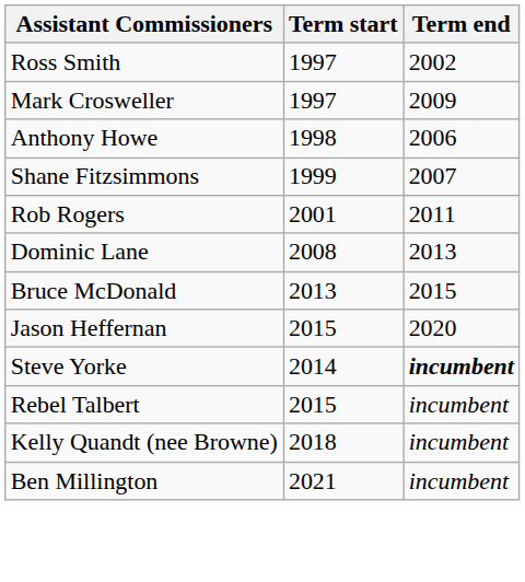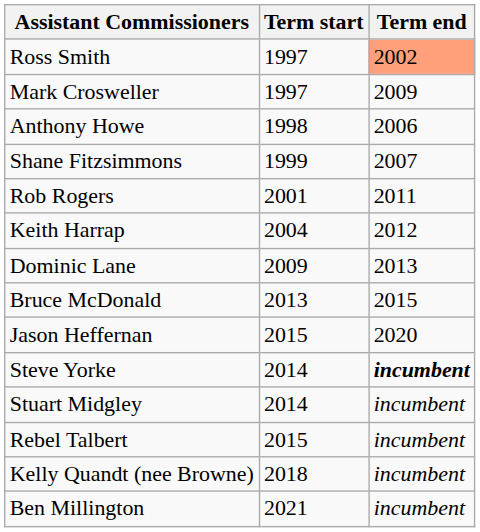 <table class="wikitable sortable">
 <tr>
 <th scope="col">Assistant Commissioners</th>
 <th scope="col">Term start</th>
 <th scope="col">Term end</th>
 </tr>
 <tr>
 <td>Ross Smith</td>
 <td>1997</td>
-<td>2002</td>
+<td style="background: lightsalmon;">2002</td>
 </tr>
 <tr>
 <td>Mark Crosweller </td>
 <td>1997</td>
 <td>2009</td>
 </tr>
 <tr>
 <td>Anthony Howe </td>
 <td>1998</td>
 <td>2006</td>
 </tr>
 <tr>
 <td>Shane Fitzsimmons </td>
 <td>1999</td>
 <td>2007</td>
 </tr>
 <tr>
 <td>Rob Rogers </td>
 <td>2001</td>
 <td>2011</td>
 </tr>
 <tr>
+<td>Keith Harrap </td>
+<td>2004</td>
+<td>2012</td>
+</tr>
+<tr>
 <td>Dominic Lane </td>
-<td>2008</td>
+<td>2009</td>
 <td>2013</td>
 </tr>
 <tr>
 <td>Bruce McDonald </td>
 <td>2013</td>
 <td>2015</td>
 </tr>
 <tr>
 <td>Jason Heffernan</td>
 <td>2015</td>
 <td>2020</td>
 </tr>
 <tr>
 <td>Steve Yorke </td>
 <td>2014</td>
 <td><strong><em>incumbent</em></strong></td>
 </tr>
 <tr>
+<td>Stuart Midgley </td>
+<td>2014</td>
+<td><em>incumbent</em></td>
+</tr>
+<tr>
 <td>Rebel Talbert</td>
 <td>2015</td>
 <td><em>incumbent</em></td>
 </tr>
 <tr>
 <td>Kelly Quandt (nee Browne) </td>
 <td>2018</td>
 <td><em>incumbent</em></td>
 </tr>
 <tr>
 <td>Ben Millington</td>
 <td>2021</td>
 <td><em>incumbent</em></td>
 </tr>
 </table>
